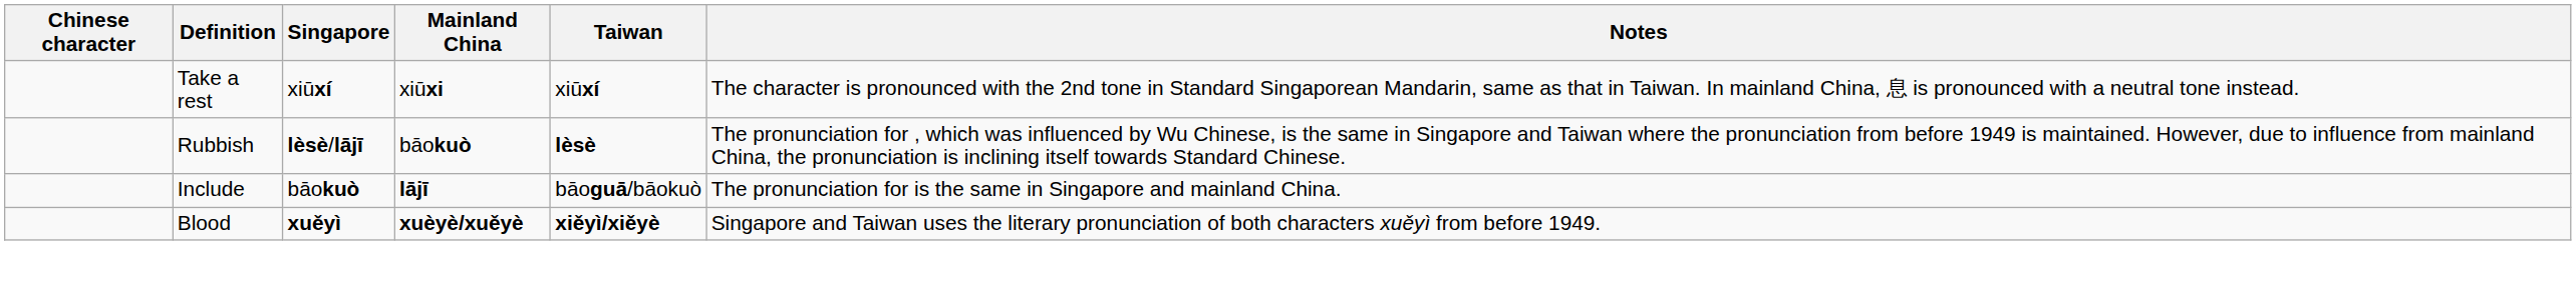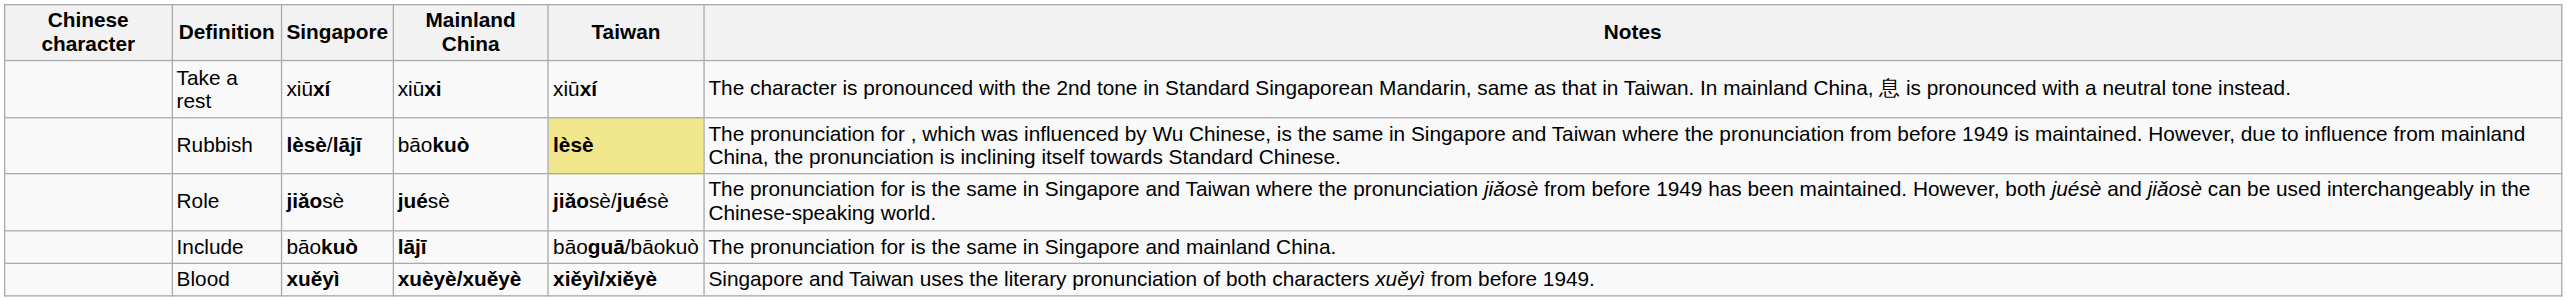 <table class=wikitable>
 <tr>
 <th>Chinese character</th>
 <th>Definition</th>
 <th>Singapore</th>
 <th>Mainland China</th>
 <th>Taiwan</th>
 <th>Notes</th>
 </tr>
 <tr>
 <td></td>
 <td>Take a rest</td>
 <td>xiū<strong>xí</strong></td>
 <td>xiū<strong>xi</strong></td>
 <td>xiū<strong>xí</strong></td>
 <td>The character  is pronounced with the 2nd tone in Standard Singaporean Mandarin, same as that in Taiwan. In mainland China, 息 is pronounced with a neutral tone instead.</td>
 </tr>
 <tr>
 <td></td>
 <td>Rubbish</td>
 <td><strong>lèsè</strong>/<strong>lājī</strong></td>
 <td>bāo<strong>kuò</strong></td>
-<td><strong>lèsè</strong></td>
+<td style="background: khaki;"><strong>lèsè</strong></td>
 <td>The pronunciation for , which was influenced by Wu Chinese, is the same in Singapore and Taiwan where the pronunciation from before 1949 is maintained. However, due to influence from mainland China, the pronunciation is inclining itself towards Standard Chinese.</td>
+</tr>
+<tr>
+<td></td>
+<td>Role</td>
+<td><strong>jiǎo</strong>sè</td>
+<td><strong>jué</strong>sè</td>
+<td><strong>jiǎo</strong>sè/<strong>jué</strong>sè</td>
+<td>The pronunciation for  is the same in Singapore and Taiwan where the pronunciation <em>jiǎosè</em> from before 1949 has been maintained. However, both <em>juésè</em> and <em>jiǎosè</em> can be used interchangeably in the Chinese-speaking world.</td>
 </tr>
 <tr>
 <td></td>
 <td>Include</td>
 <td>bāo<strong>kuò</strong></td>
 <td><strong>lājī</strong></td>
 <td>bāo<strong>guā</strong>/bāokuò</td>
 <td>The pronunciation for  is the same in Singapore and mainland China.</td>
 </tr>
 <tr>
 <td></td>
 <td>Blood</td>
 <td><strong>xuěyì</strong></td>
 <td><strong>xuèyè/xuěyè</strong></td>
 <td><strong>xiěyì/xiěyè</strong></td>
 <td>Singapore and Taiwan uses the literary pronunciation of both characters <em>xuěyì</em> from before 1949.</td>
 </tr>
 </table>
